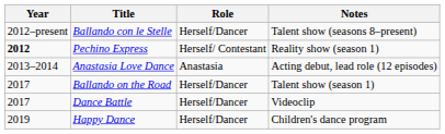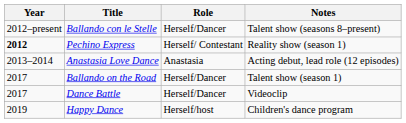 <table class="wikitable">
 <tr>
 <th>Year</th>
 <th>Title</th>
 <th>Role</th>
 <th>Notes</th>
 </tr>
 <tr>
 <td>2012–present</td>
 <td><em><a href='#'>Ballando con le Stelle</a></em></td>
 <td>Herself/Dancer</td>
 <td>Talent show (seasons 8–present)</td>
 </tr>
 <tr>
 <td><strong>2012</strong></td>
 <td><em><a href='#'>Pechino Express</a></em></td>
 <td>Herself/ Contestant</td>
 <td>Reality show (season 1)</td>
 </tr>
 <tr>
 <td>2013–2014</td>
 <td><em><a href='#'>Anastasia Love Dance</a></em></td>
 <td>Anastasia</td>
 <td>Acting debut, lead role (12 episodes)</td>
 </tr>
 <tr>
 <td>2017</td>
 <td><em><a href='#'>Ballando on the Road</a></em></td>
 <td>Herself/Dancer</td>
 <td>Talent show (season 1)</td>
 </tr>
 <tr>
 <td>2017</td>
 <td><em><a href='#'>Dance Battle</a></em></td>
 <td>Herself/Dancer</td>
 <td>Videoclip</td>
 </tr>
 <tr>
 <td>2019</td>
 <td><em><a href='#'>Happy Dance</a></em></td>
-<td>Herself/Dancer</td>
+<td>Herself/host</td>
 <td>Children's dance program</td>
 </tr>
 </table>
